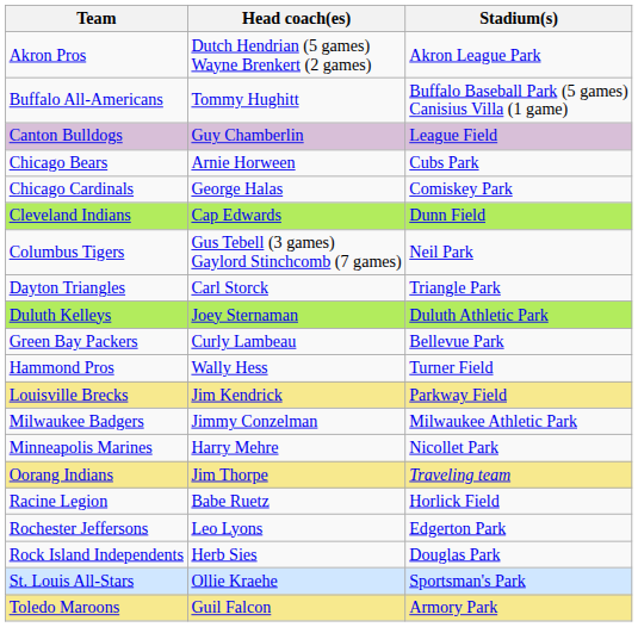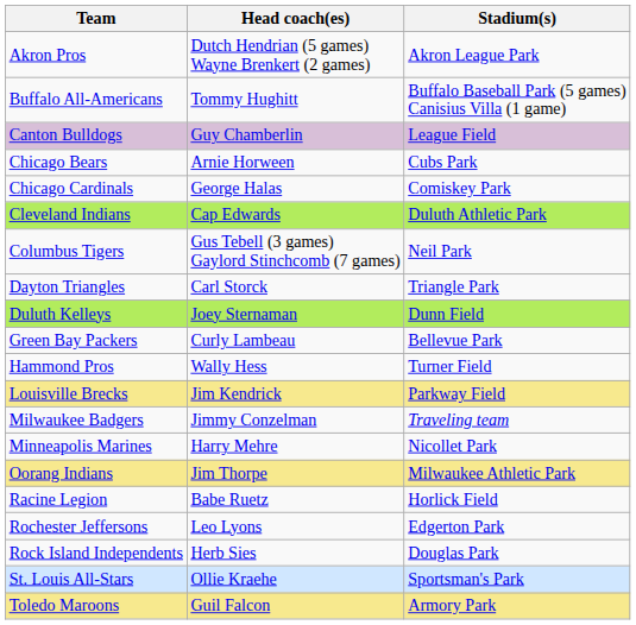 <table class="wikitable">
 <tr>
 <th>Team</th>
 <th>Head coach(es)</th>
 <th>Stadium(s)</th>
 </tr>
 <tr>
 <td><a href='#'>Akron Pros</a></td>
 <td><a href='#'>Dutch Hendrian</a> (5 games)<br><a href='#'>Wayne Brenkert</a> (2 games)</td>
 <td><a href='#'>Akron League Park</a></td>
 </tr>
 <tr>
 <td><a href='#'>Buffalo All-Americans</a></td>
 <td><a href='#'>Tommy Hughitt</a></td>
 <td><a href='#'>Buffalo Baseball Park</a> (5 games)<br><a href='#'>Canisius Villa</a> (1 game)</td>
 </tr>
 <tr style="background-color:#D8BFD8;">
 <td><a href='#'>Canton Bulldogs</a></td>
 <td><a href='#'>Guy Chamberlin</a></td>
 <td><a href='#'>League Field</a></td>
 </tr>
 <tr>
 <td><a href='#'>Chicago Bears</a></td>
 <td><a href='#'>Arnie Horween</a></td>
 <td><a href='#'>Cubs Park</a></td>
 </tr>
 <tr>
 <td><a href='#'>Chicago Cardinals</a></td>
 <td><a href='#'>George Halas</a></td>
 <td><a href='#'>Comiskey Park</a></td>
 </tr>
 <tr style="background-color:#b2ec5d;">
 <td><a href='#'>Cleveland Indians</a></td>
 <td><a href='#'>Cap Edwards</a></td>
-<td><a href='#'>Dunn Field</a></td>
+<td><a href='#'>Duluth Athletic Park</a></td>
 </tr>
 <tr>
 <td><a href='#'>Columbus Tigers</a></td>
 <td><a href='#'>Gus Tebell</a> (3 games)<br><a href='#'>Gaylord Stinchcomb</a> (7 games)</td>
 <td><a href='#'>Neil Park</a></td>
 </tr>
 <tr>
 <td><a href='#'>Dayton Triangles</a></td>
 <td><a href='#'>Carl Storck</a></td>
 <td><a href='#'>Triangle Park</a></td>
 </tr>
 <tr style="background-color:#b2ec5d;">
 <td><a href='#'>Duluth Kelleys</a></td>
 <td><a href='#'>Joey Sternaman</a></td>
-<td><a href='#'>Duluth Athletic Park</a></td>
+<td><a href='#'>Dunn Field</a></td>
 </tr>
 <tr>
 <td><a href='#'>Green Bay Packers</a></td>
 <td><a href='#'>Curly Lambeau</a></td>
 <td><a href='#'>Bellevue Park</a></td>
 </tr>
 <tr>
 <td><a href='#'>Hammond Pros</a></td>
 <td><a href='#'>Wally Hess</a></td>
 <td><a href='#'>Turner Field</a> </td>
 </tr>
 <tr style="background-color:#f7e98e;">
 <td><a href='#'>Louisville Brecks</a></td>
 <td><a href='#'>Jim Kendrick</a></td>
 <td><a href='#'>Parkway Field</a></td>
 </tr>
 <tr>
 <td><a href='#'>Milwaukee Badgers</a></td>
 <td><a href='#'>Jimmy Conzelman</a></td>
-<td><a href='#'>Milwaukee Athletic Park</a></td>
+<td><em><a href='#'>Traveling team</a></em></td>
 </tr>
 <tr>
 <td><a href='#'>Minneapolis Marines</a></td>
 <td><a href='#'>Harry Mehre</a></td>
 <td><a href='#'>Nicollet Park</a></td>
 </tr>
 <tr style="background-color:#f7e98e;">
 <td><a href='#'>Oorang Indians</a></td>
 <td><a href='#'>Jim Thorpe</a></td>
-<td><em><a href='#'>Traveling team</a></em></td>
+<td><a href='#'>Milwaukee Athletic Park</a></td>
 </tr>
 <tr>
 <td><a href='#'>Racine Legion</a></td>
 <td><a href='#'>Babe Ruetz</a></td>
 <td><a href='#'>Horlick Field</a></td>
 </tr>
 <tr>
 <td><a href='#'>Rochester Jeffersons</a></td>
 <td><a href='#'>Leo Lyons</a></td>
 <td><a href='#'>Edgerton Park</a></td>
 </tr>
 <tr>
 <td><a href='#'>Rock Island Independents</a></td>
 <td><a href='#'>Herb Sies</a></td>
 <td><a href='#'>Douglas Park</a></td>
 </tr>
 <tr style="background-color:#D0E7FF;">
 <td><a href='#'>St. Louis All-Stars</a></td>
 <td><a href='#'>Ollie Kraehe</a></td>
 <td><a href='#'>Sportsman's Park</a></td>
 </tr>
 <tr style="background-color:#f7e98e;">
 <td><a href='#'>Toledo Maroons</a></td>
 <td><a href='#'>Guil Falcon</a></td>
 <td><a href='#'>Armory Park</a></td>
 </tr>
 </table>
